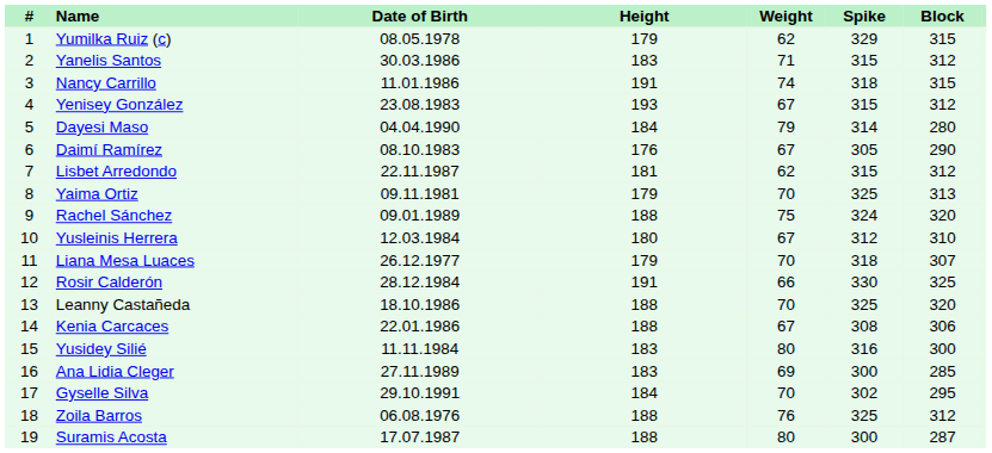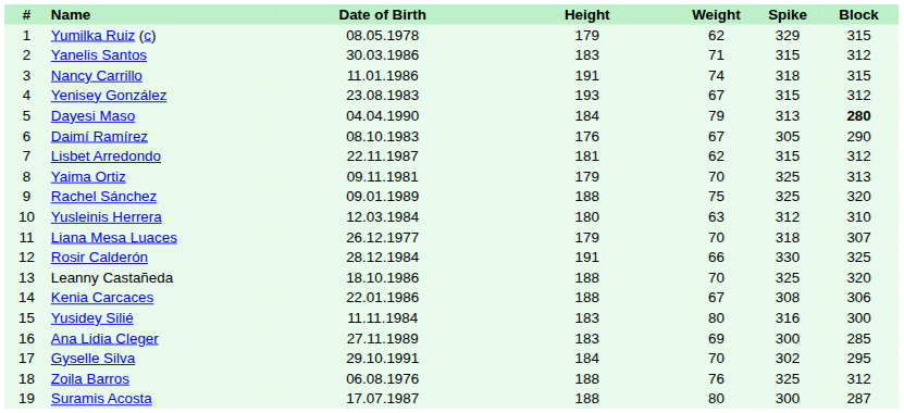 <table border=0 cellpadding=2 cellspacing=0  |- bgcolor=#FFECCE style="text-align:center; font-size:90%;" width=100%>
 <tr bgcolor=#BBF0C9>
 <th width=5%>#</th>
 <th width=25% align=left>Name</th>
 <th width=25%>Date of Birth</th>
 <th width=21%>Height</th>
 <th width=8%>Weight</th>
 <th width=8%>Spike</th>
 <th width=8%>Block</th>
 <th></th>
 </tr>
 <tr bgcolor=#E7FAEC>
 <td>1</td>
 <td align=left><a href='#'>Yumilka Ruiz</a> (<a href='#'>c</a>)</td>
 <td>08.05.1978</td>
 <td>179</td>
 <td>62</td>
 <td>329</td>
 <td>315</td>
 <td></td>
 </tr>
 <tr bgcolor=#E7FAEC>
 <td>2</td>
 <td align=left><a href='#'>Yanelis Santos</a></td>
 <td>30.03.1986</td>
 <td>183</td>
 <td>71</td>
 <td>315</td>
 <td>312</td>
 <td></td>
 </tr>
 <tr bgcolor=#E7FAEC>
 <td>3</td>
 <td align=left><a href='#'>Nancy Carrillo</a></td>
 <td>11.01.1986</td>
 <td>191</td>
 <td>74</td>
 <td>318</td>
 <td>315</td>
 <td></td>
 </tr>
 <tr bgcolor=#E7FAEC>
 <td>4</td>
 <td align=left><a href='#'>Yenisey González</a></td>
 <td>23.08.1983</td>
 <td>193</td>
 <td>67</td>
 <td>315</td>
 <td>312</td>
 <td></td>
 </tr>
 <tr bgcolor=#E7FAEC>
 <td>5</td>
 <td align=left><a href='#'>Dayesi Maso</a></td>
 <td>04.04.1990</td>
 <td>184</td>
 <td>79</td>
-<td>314</td>
-<td>280</td>
+<td>313</td>
+<td><strong>280</strong></td>
 <td></td>
 </tr>
 <tr bgcolor=#E7FAEC>
 <td>6</td>
 <td align=left><a href='#'>Daimí Ramírez</a></td>
 <td>08.10.1983</td>
 <td>176</td>
 <td>67</td>
 <td>305</td>
 <td>290</td>
 <td></td>
 </tr>
 <tr bgcolor=#E7FAEC>
 <td>7</td>
 <td align=left><a href='#'>Lisbet Arredondo</a></td>
 <td>22.11.1987</td>
 <td>181</td>
 <td>62</td>
 <td>315</td>
 <td>312</td>
 <td></td>
 </tr>
 <tr bgcolor=#E7FAEC>
 <td>8</td>
 <td align=left><a href='#'>Yaima Ortiz</a></td>
 <td>09.11.1981</td>
 <td>179</td>
 <td>70</td>
 <td>325</td>
 <td>313</td>
 <td></td>
 </tr>
 <tr bgcolor=#E7FAEC>
 <td>9</td>
 <td align=left><a href='#'>Rachel Sánchez</a></td>
 <td>09.01.1989</td>
 <td>188</td>
 <td>75</td>
-<td>324</td>
+<td>325</td>
 <td>320</td>
 <td></td>
 </tr>
 <tr bgcolor=#E7FAEC>
 <td>10</td>
 <td align=left><a href='#'>Yusleinis Herrera</a></td>
 <td>12.03.1984</td>
 <td>180</td>
-<td>67</td>
+<td>63</td>
 <td>312</td>
 <td>310</td>
 <td></td>
 </tr>
 <tr bgcolor=#E7FAEC>
 <td>11</td>
 <td align=left><a href='#'>Liana Mesa Luaces</a></td>
 <td>26.12.1977</td>
 <td>179</td>
 <td>70</td>
 <td>318</td>
 <td>307</td>
 <td></td>
 </tr>
 <tr bgcolor=#E7FAEC>
 <td>12</td>
 <td align=left><a href='#'>Rosir Calderón</a></td>
 <td>28.12.1984</td>
 <td>191</td>
 <td>66</td>
 <td>330</td>
 <td>325</td>
 <td></td>
 </tr>
 <tr bgcolor=#E7FAEC>
 <td>13</td>
 <td align=left>Leanny Castañeda</td>
 <td>18.10.1986</td>
 <td>188</td>
 <td>70</td>
 <td>325</td>
 <td>320</td>
 <td></td>
 </tr>
 <tr bgcolor=#E7FAEC>
 <td>14</td>
 <td align=left><a href='#'>Kenia Carcaces</a></td>
 <td>22.01.1986</td>
 <td>188</td>
 <td>67</td>
 <td>308</td>
 <td>306</td>
 <td></td>
 </tr>
 <tr bgcolor=#E7FAEC>
 <td>15</td>
 <td align=left><a href='#'>Yusidey Silié</a></td>
 <td>11.11.1984</td>
 <td>183</td>
 <td>80</td>
 <td>316</td>
 <td>300</td>
 <td></td>
 </tr>
 <tr bgcolor=#E7FAEC>
 <td>16</td>
 <td align=left><a href='#'>Ana Lidia Cleger</a></td>
 <td>27.11.1989</td>
 <td>183</td>
 <td>69</td>
 <td>300</td>
 <td>285</td>
 <td></td>
 </tr>
 <tr bgcolor=#E7FAEC>
 <td>17</td>
 <td align=left><a href='#'>Gyselle Silva</a></td>
 <td>29.10.1991</td>
 <td>184</td>
 <td>70</td>
 <td>302</td>
 <td>295</td>
 <td></td>
 </tr>
 <tr bgcolor=#E7FAEC>
 <td>18</td>
 <td align=left><a href='#'>Zoila Barros</a></td>
 <td>06.08.1976</td>
 <td>188</td>
 <td>76</td>
 <td>325</td>
 <td>312</td>
 <td></td>
 </tr>
 <tr bgcolor=#E7FAEC>
 <td>19</td>
 <td align=left><a href='#'>Suramis Acosta</a></td>
 <td>17.07.1987</td>
 <td>188</td>
 <td>80</td>
 <td>300</td>
 <td>287</td>
 <td></td>
 </tr>
 </table>
